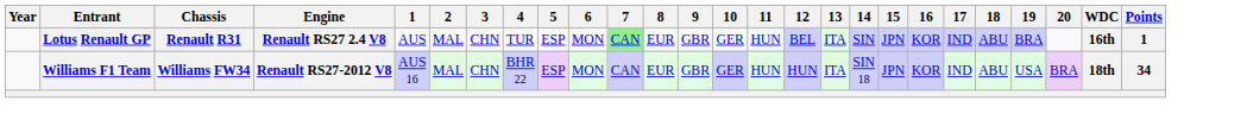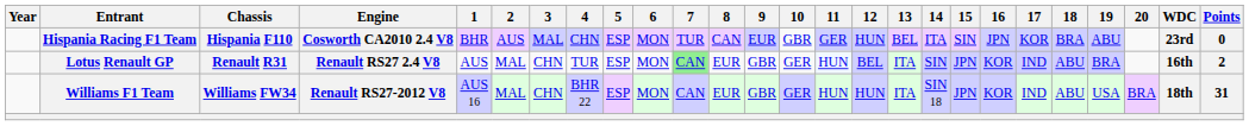 <table class="wikitable" style="text-align:center; font-size:85%">
 <tr>
 <th>Year</th>
 <th>Entrant</th>
 <th>Chassis</th>
 <th>Engine</th>
 <th>1</th>
 <th>2</th>
 <th>3</th>
 <th>4</th>
 <th>5</th>
 <th>6</th>
 <th>7</th>
 <th>8</th>
 <th>9</th>
 <th>10</th>
 <th>11</th>
 <th>12</th>
 <th>13</th>
 <th>14</th>
 <th>15</th>
 <th>16</th>
 <th>17</th>
 <th>18</th>
 <th>19</th>
 <th>20</th>
 <th>WDC</th>
 <th><a href='#'>Points</a></th>
 </tr>
 <tr>
 <td></td>
+<th nowrap><a href='#'>Hispania Racing F1 Team</a></th>
+<th nowrap><a href='#'>Hispania</a> <a href='#'>F110</a></th>
+<th nowrap><a href='#'>Cosworth</a> CA2010 2.4 <a href='#'>V8</a></th>
+<td style="background:#efcfff;"><a href='#'>BHR</a><br></td>
+<td style="background:#efcfff;"><a href='#'>AUS</a><br></td>
+<td style="background:#cfcfff;"><a href='#'>MAL</a><br></td>
+<td style="background:#cfcfff;"><a href='#'>CHN</a><br></td>
+<td style="background:#efcfff;"><a href='#'>ESP</a><br></td>
+<td style="background:#efcfff;"><a href='#'>MON</a><br></td>
+<td style="background:#efcfff;"><a href='#'>TUR</a><br></td>
+<td style="background:#efcfff;"><a href='#'>CAN</a><br></td>
+<td style="background:#cfcfff;"><a href='#'>EUR</a><br></td>
+<td><a href='#'>GBR</a></td>
+<td style="background:#cfcfff;"><a href='#'>GER</a><br></td>
+<td style="background:#cfcfff;"><a href='#'>HUN</a><br></td>
+<td style="background:#efcfff;"><a href='#'>BEL</a><br></td>
+<td style="background:#efcfff;"><a href='#'>ITA</a><br></td>
+<td style="background:#efcfff;"><a href='#'>SIN</a><br></td>
+<td style="background:#cfcfff;"><a href='#'>JPN</a><br></td>
+<td style="background:#CFCFFF;"><a href='#'>KOR</a><br></td>
+<td style="background:#CFCFFF;"><a href='#'>BRA</a><br></td>
+<td style="background:#CFCFFF;"><a href='#'>ABU</a><br></td>
+<td></td>
+<th>23rd</th>
+<th>0</th>
+</tr>
+<tr>
+<td></td>
 <th nowrap><a href='#'>Lotus</a> <a href='#'>Renault GP</a></th>
 <th nowrap><a href='#'>Renault</a> <a href='#'>R31</a></th>
 <th nowrap><a href='#'>Renault</a> RS27 2.4 <a href='#'>V8</a></th>
 <td><a href='#'>AUS</a></td>
 <td><a href='#'>MAL</a></td>
 <td><a href='#'>CHN</a></td>
 <td><a href='#'>TUR</a></td>
 <td><a href='#'>ESP</a></td>
 <td><a href='#'>MON</a></td>
 <td style="background: lightgreen;"><a href='#'>CAN</a></td>
 <td><a href='#'>EUR</a></td>
 <td><a href='#'>GBR</a></td>
 <td><a href='#'>GER</a></td>
 <td style="background:#F1F8FF;"><a href='#'>HUN</a><br></td>
 <td style="background:#CFCFFF;"><a href='#'>BEL</a><br></td>
 <td style="background:#DFFFDF;"><a href='#'>ITA</a><br></td>
 <td style="background:#CFCFFF;"><a href='#'>SIN</a><br></td>
 <td style="background:#CFCFFF;"><a href='#'>JPN</a><br></td>
 <td style="background:#CFCFFF;"><a href='#'>KOR</a><br></td>
 <td style="background:#CFCFFF;"><a href='#'>IND</a><br></td>
 <td style="background:#CFCFFF;"><a href='#'>ABU</a><br></td>
 <td style="background:#CFCFFF;"><a href='#'>BRA</a><br></td>
 <td></td>
 <th>16th</th>
-<th>1</th>
+<th>2</th>
 </tr>
 <tr>
 <td></td>
 <th nowrap><a href='#'>Williams F1 Team</a></th>
 <th nowrap><a href='#'>Williams</a> <a href='#'>FW34</a></th>
 <th nowrap><a href='#'>Renault</a> RS27-2012 <a href='#'>V8</a></th>
 <td style="background:#CFCFFF;"><a href='#'>AUS</a><br><small>16</small></td>
 <td style="background:#DFFFDF;"><a href='#'>MAL</a><br></td>
 <td style="background:#DFFFDF;"><a href='#'>CHN</a><br></td>
 <td style="background:#CFCFFF;"><a href='#'>BHR</a><br><small>22</small></td>
 <td style="background:#EFCFFF;"><a href='#'>ESP</a><br></td>
 <td style="background:#DFFFDF;"><a href='#'>MON</a><br></td>
 <td style="background:#CFCFFF;"><a href='#'>CAN</a><br></td>
 <td style="background:#DFFFDF;"><a href='#'>EUR</a><br></td>
 <td style="background:#DFFFDF;"><a href='#'>GBR</a><br></td>
 <td style="background:#CFCFFF;"><a href='#'>GER</a><br></td>
 <td style="background:#DFFFDF;"><a href='#'>HUN</a><br></td>
 <td style="background:#cfcfff;"><a href='#'>HUN</a><br></td>
 <td style="background:#DFFFDF;"><a href='#'>ITA</a><br></td>
 <td style="background:#CFCFFF;"><a href='#'>SIN</a><br><small>18</small></td>
 <td style="background:#CFCFFF;"><a href='#'>JPN</a><br></td>
 <td style="background:#CFCFFF;"><a href='#'>KOR</a><br></td>
 <td style="background:#DFFFDF;"><a href='#'>IND</a><br></td>
 <td style="background:#DFFFDF;"><a href='#'>ABU</a><br></td>
 <td style="background:#DFFFDF;"><a href='#'>USA</a><br></td>
 <td style="background:#EFCFFF;"><a href='#'>BRA</a><br></td>
 <th>18th</th>
-<th>34</th>
+<th>31</th>
 </tr>
 <tr>
 <th colspan="26"></th>
 </tr>
 </table>
